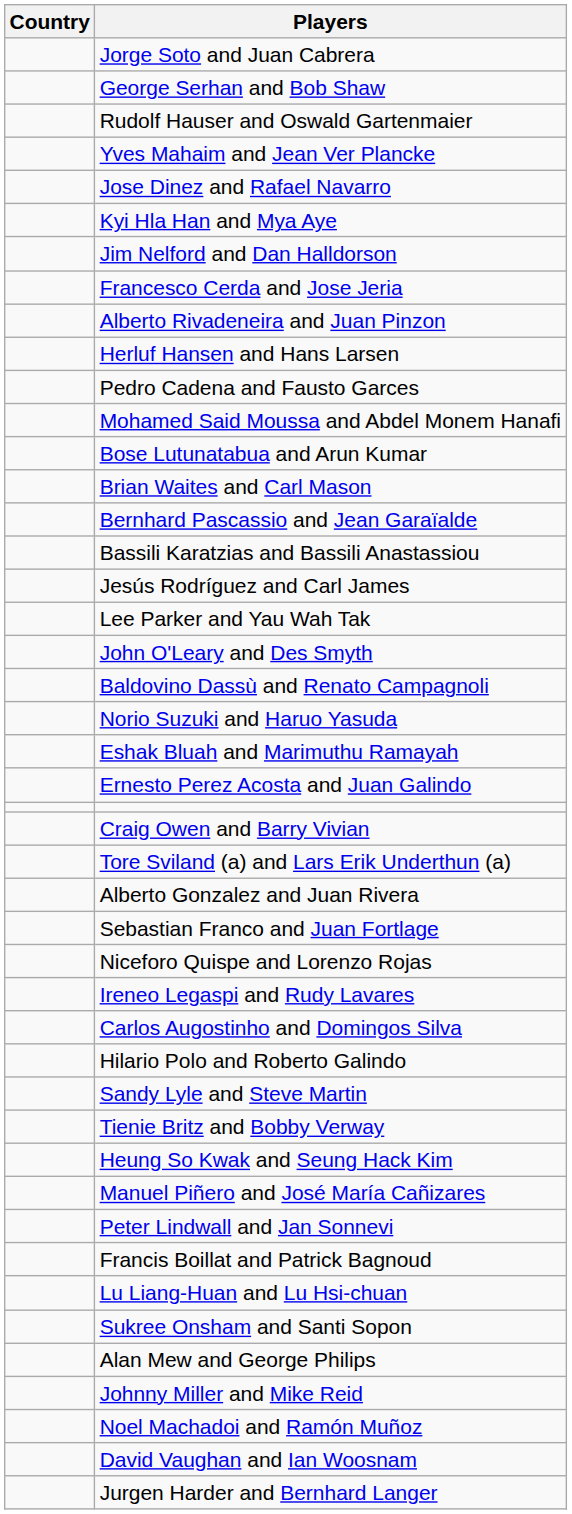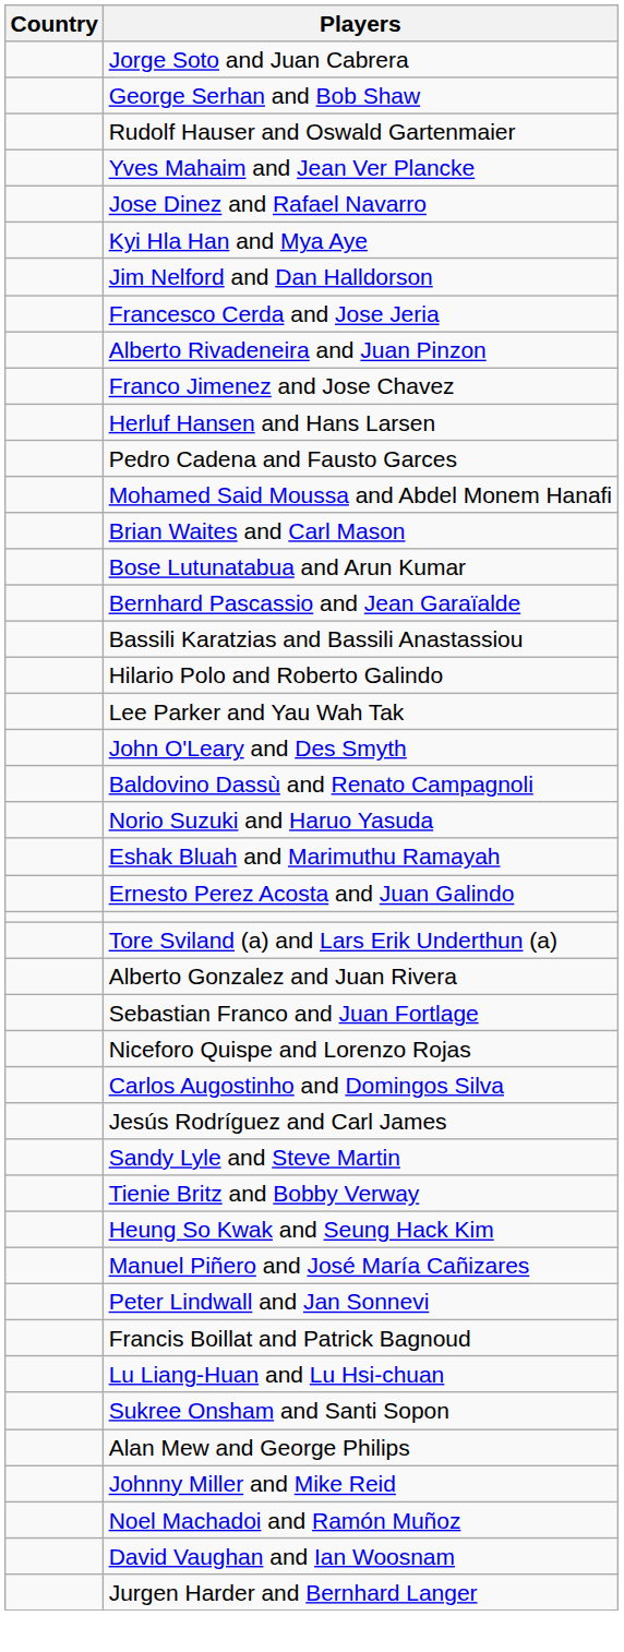 <table class="wikitable" style="font-size:95%;">
 <tr>
 <th>Country</th>
 <th>Players</th>
 </tr>
 <tr>
 <td></td>
 <td><a href='#'>Jorge Soto</a> and Juan Cabrera</td>
 </tr>
 <tr>
 <td></td>
 <td><a href='#'>George Serhan</a> and <a href='#'>Bob Shaw</a></td>
 </tr>
 <tr>
 <td></td>
 <td>Rudolf Hauser and Oswald Gartenmaier</td>
 </tr>
 <tr>
 <td></td>
 <td><a href='#'>Yves Mahaim</a> and <a href='#'>Jean Ver Plancke</a></td>
 </tr>
 <tr>
 <td></td>
 <td><a href='#'>Jose Dinez</a> and <a href='#'>Rafael Navarro</a></td>
 </tr>
 <tr>
 <td></td>
 <td><a href='#'>Kyi Hla Han</a> and <a href='#'>Mya Aye</a></td>
 </tr>
 <tr>
 <td></td>
 <td><a href='#'>Jim Nelford</a> and <a href='#'>Dan Halldorson</a></td>
 </tr>
 <tr>
 <td></td>
 <td><a href='#'>Francesco Cerda</a> and <a href='#'>Jose Jeria</a></td>
 </tr>
 <tr>
 <td></td>
 <td><a href='#'>Alberto Rivadeneira</a> and <a href='#'>Juan Pinzon</a></td>
 </tr>
 <tr>
 <td></td>
+<td><a href='#'>Franco Jimenez</a> and Jose Chavez</td>
+</tr>
+<tr>
+<td></td>
 <td><a href='#'>Herluf Hansen</a> and Hans Larsen</td>
 </tr>
 <tr>
 <td></td>
 <td>Pedro Cadena and Fausto Garces</td>
 </tr>
 <tr>
 <td></td>
 <td><a href='#'>Mohamed Said Moussa</a> and Abdel Monem Hanafi</td>
 </tr>
 <tr>
 <td></td>
-<td><a href='#'>Bose Lutunatabua</a> and Arun Kumar</td>
+<td><a href='#'>Brian Waites</a> and <a href='#'>Carl Mason</a></td>
 </tr>
 <tr>
 <td></td>
-<td><a href='#'>Brian Waites</a> and <a href='#'>Carl Mason</a></td>
+<td><a href='#'>Bose Lutunatabua</a> and Arun Kumar</td>
 </tr>
 <tr>
 <td></td>
 <td><a href='#'>Bernhard Pascassio</a> and <a href='#'>Jean Garaïalde</a></td>
 </tr>
 <tr>
 <td></td>
 <td>Bassili Karatzias and Bassili Anastassiou</td>
 </tr>
 <tr>
 <td></td>
-<td>Jesús Rodríguez and Carl James</td>
+<td>Hilario Polo and Roberto Galindo</td>
 </tr>
 <tr>
 <td></td>
 <td>Lee Parker and Yau Wah Tak</td>
 </tr>
 <tr>
 <td></td>
 <td><a href='#'>John O'Leary</a> and <a href='#'>Des Smyth</a></td>
 </tr>
 <tr>
 <td></td>
 <td><a href='#'>Baldovino Dassù</a> and <a href='#'>Renato Campagnoli</a></td>
 </tr>
 <tr>
 <td></td>
 <td><a href='#'>Norio Suzuki</a> and <a href='#'>Haruo Yasuda</a></td>
 </tr>
 <tr>
 <td></td>
 <td><a href='#'>Eshak Bluah</a> and <a href='#'>Marimuthu Ramayah</a></td>
 </tr>
 <tr>
 <td></td>
 <td><a href='#'>Ernesto Perez Acosta</a> and <a href='#'>Juan Galindo</a></td>
 </tr>
 <tr>
 <td></td>
 <td></td>
 </tr>
 <tr>
 <td></td>
-<td><a href='#'>Craig Owen</a> and <a href='#'>Barry Vivian</a></td>
-</tr>
-<tr>
-<td></td>
 <td><a href='#'>Tore Sviland</a> (a) and <a href='#'>Lars Erik Underthun</a> (a)</td>
 </tr>
 <tr>
 <td></td>
 <td>Alberto Gonzalez and Juan Rivera</td>
 </tr>
 <tr>
 <td></td>
 <td>Sebastian Franco and <a href='#'>Juan Fortlage</a></td>
 </tr>
 <tr>
 <td></td>
 <td>Niceforo Quispe and Lorenzo Rojas</td>
 </tr>
 <tr>
 <td></td>
-<td><a href='#'>Ireneo Legaspi</a> and <a href='#'>Rudy Lavares</a></td>
-</tr>
-<tr>
-<td></td>
 <td><a href='#'>Carlos Augostinho</a> and <a href='#'>Domingos Silva</a></td>
 </tr>
 <tr>
 <td></td>
-<td>Hilario Polo and Roberto Galindo</td>
+<td>Jesús Rodríguez and Carl James</td>
 </tr>
 <tr>
 <td></td>
 <td><a href='#'>Sandy Lyle</a> and <a href='#'>Steve Martin</a></td>
 </tr>
 <tr>
 <td></td>
 <td><a href='#'>Tienie Britz</a> and <a href='#'>Bobby Verway</a></td>
 </tr>
 <tr>
 <td></td>
 <td><a href='#'>Heung So Kwak</a> and <a href='#'>Seung Hack Kim</a></td>
 </tr>
 <tr>
 <td></td>
 <td><a href='#'>Manuel Piñero</a> and <a href='#'>José María Cañizares</a></td>
 </tr>
 <tr>
 <td></td>
 <td><a href='#'>Peter Lindwall</a> and <a href='#'>Jan Sonnevi</a></td>
 </tr>
 <tr>
 <td></td>
 <td>Francis Boillat and Patrick Bagnoud</td>
 </tr>
 <tr>
 <td></td>
 <td><a href='#'>Lu Liang-Huan</a> and <a href='#'>Lu Hsi-chuan</a></td>
 </tr>
 <tr>
 <td></td>
 <td><a href='#'>Sukree Onsham</a> and Santi Sopon</td>
 </tr>
 <tr>
 <td></td>
 <td>Alan Mew and George Philips</td>
 </tr>
 <tr>
 <td></td>
 <td><a href='#'>Johnny Miller</a> and <a href='#'>Mike Reid</a></td>
 </tr>
 <tr>
 <td></td>
 <td><a href='#'>Noel Machadoi</a> and <a href='#'>Ramón Muñoz</a></td>
 </tr>
 <tr>
 <td></td>
 <td><a href='#'>David Vaughan</a> and <a href='#'>Ian Woosnam</a></td>
 </tr>
 <tr>
 <td></td>
 <td>Jurgen Harder and <a href='#'>Bernhard Langer</a></td>
 </tr>
 </table>
